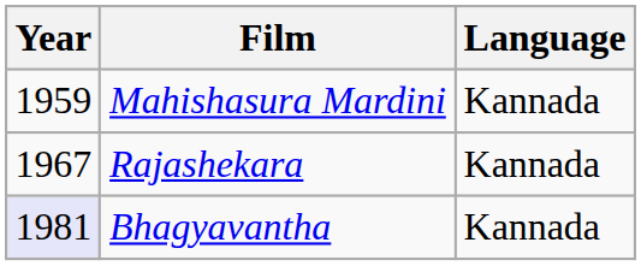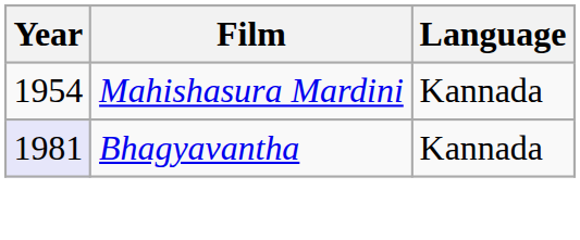 <table class="wikitable" style="font-size:95%;">
 <tr>
 <th>Year</th>
 <th>Film</th>
 <th>Language</th>
 </tr>
 <tr>
-<td>1959</td>
+<td>1954</td>
 <td><em><a href='#'>Mahishasura Mardini</a></em></td>
-<td>Kannada</td>
-</tr>
-<tr>
-<td>1967</td>
-<td><em><a href='#'>Rajashekara</a></em></td>
 <td>Kannada</td>
 </tr>
 <tr>
 <td style="background: lavender;">1981</td>
 <td><em><a href='#'>Bhagyavantha</a></em></td>
 <td>Kannada</td>
 </tr>
 </table>
